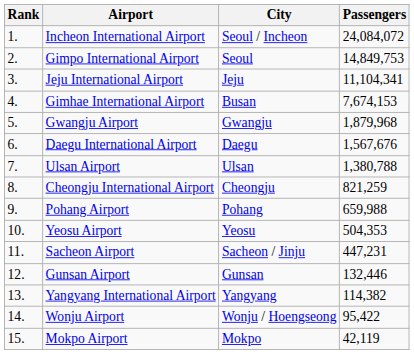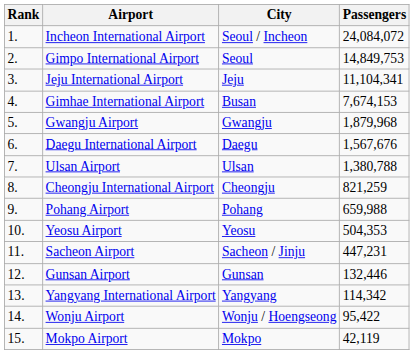 <table class="wikitable">
 <tr>
 <th>Rank</th>
 <th>Airport</th>
 <th>City</th>
 <th>Passengers</th>
 </tr>
 <tr>
 <td>1.</td>
 <td><a href='#'>Incheon International Airport</a></td>
 <td><a href='#'>Seoul</a> / <a href='#'>Incheon</a></td>
 <td>24,084,072</td>
 </tr>
 <tr>
 <td>2.</td>
 <td><a href='#'>Gimpo International Airport</a></td>
 <td><a href='#'>Seoul</a></td>
 <td>14,849,753</td>
 </tr>
 <tr>
 <td>3.</td>
 <td><a href='#'>Jeju International Airport</a></td>
 <td><a href='#'>Jeju</a></td>
 <td>11,104,341</td>
 </tr>
 <tr>
 <td>4.</td>
 <td><a href='#'>Gimhae International Airport</a></td>
 <td><a href='#'>Busan</a></td>
 <td>7,674,153</td>
 </tr>
 <tr>
 <td>5.</td>
 <td><a href='#'>Gwangju Airport</a></td>
 <td><a href='#'>Gwangju</a></td>
 <td>1,879,968</td>
 </tr>
 <tr>
 <td>6.</td>
 <td><a href='#'>Daegu International Airport</a></td>
 <td><a href='#'>Daegu</a></td>
 <td>1,567,676</td>
 </tr>
 <tr>
 <td>7.</td>
 <td><a href='#'>Ulsan Airport</a></td>
 <td><a href='#'>Ulsan</a></td>
 <td>1,380,788</td>
 </tr>
 <tr>
 <td>8.</td>
 <td><a href='#'>Cheongju International Airport</a></td>
 <td><a href='#'>Cheongju</a></td>
 <td>821,259</td>
 </tr>
 <tr>
 <td>9.</td>
 <td><a href='#'>Pohang Airport</a></td>
 <td><a href='#'>Pohang</a></td>
 <td>659,988</td>
 </tr>
 <tr>
 <td>10.</td>
 <td><a href='#'>Yeosu Airport</a></td>
 <td><a href='#'>Yeosu</a></td>
 <td>504,353</td>
 </tr>
 <tr>
 <td>11.</td>
 <td><a href='#'>Sacheon Airport</a></td>
 <td><a href='#'>Sacheon</a> / <a href='#'>Jinju</a></td>
 <td>447,231</td>
 </tr>
 <tr>
 <td>12.</td>
 <td><a href='#'>Gunsan Airport</a></td>
 <td><a href='#'>Gunsan</a></td>
 <td>132,446</td>
 </tr>
 <tr>
 <td>13.</td>
 <td><a href='#'>Yangyang International Airport</a></td>
 <td><a href='#'>Yangyang</a></td>
-<td>114,382</td>
+<td>114,342</td>
 </tr>
 <tr>
 <td>14.</td>
 <td><a href='#'>Wonju Airport</a></td>
 <td><a href='#'>Wonju</a> / <a href='#'>Hoengseong</a></td>
 <td>95,422</td>
 </tr>
 <tr>
 <td>15.</td>
 <td><a href='#'>Mokpo Airport</a></td>
 <td><a href='#'>Mokpo</a></td>
 <td>42,119</td>
 </tr>
 </table>
